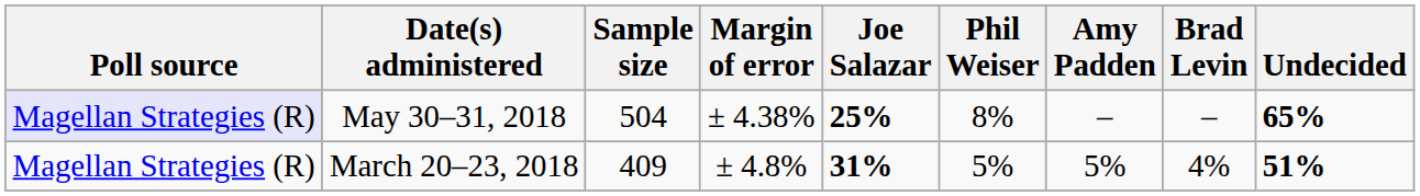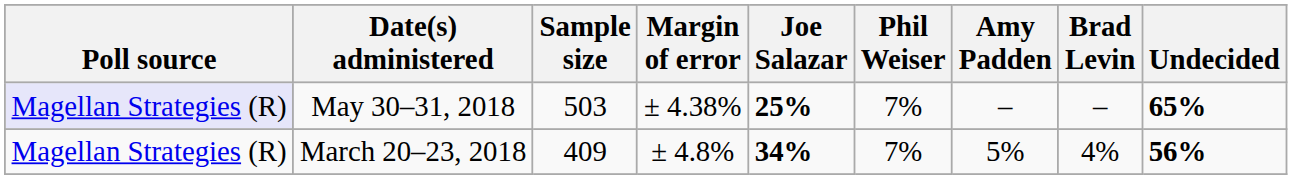 <table class="wikitable">
 <tr valign= bottom>
 <th>Poll source</th>
 <th>Date(s)<br>administered</th>
 <th>Sample<br>size</th>
 <th>Margin<br>of error</th>
 <th>Joe<br>Salazar</th>
 <th>Phil<br>Weiser</th>
 <th>Amy<br>Padden</th>
 <th>Brad<br>Levin</th>
 <th>Undecided</th>
 </tr>
 <tr>
 <td style="background: lavender;"><a href='#'>Magellan Strategies</a> (R)</td>
 <td align=center>May 30–31, 2018</td>
-<td align=center>504</td>
+<td align=center>503</td>
 <td align=center>± 4.38%</td>
 <td><strong>25%</strong></td>
-<td align=center>8%</td>
+<td align=center>7%</td>
 <td align=center>–</td>
 <td align=center>–</td>
 <td><strong>65%</strong></td>
 </tr>
 <tr>
 <td><a href='#'>Magellan Strategies</a> (R)</td>
 <td align=center>March 20–23, 2018</td>
 <td align=center>409</td>
 <td align=center>± 4.8%</td>
-<td><strong>31%</strong></td>
-<td align=center>5%</td>
+<td><strong>34%</strong></td>
+<td align=center>7%</td>
 <td align=center>5%</td>
 <td align=center>4%</td>
-<td><strong>51%</strong></td>
+<td><strong>56%</strong></td>
 </tr>
 </table>
